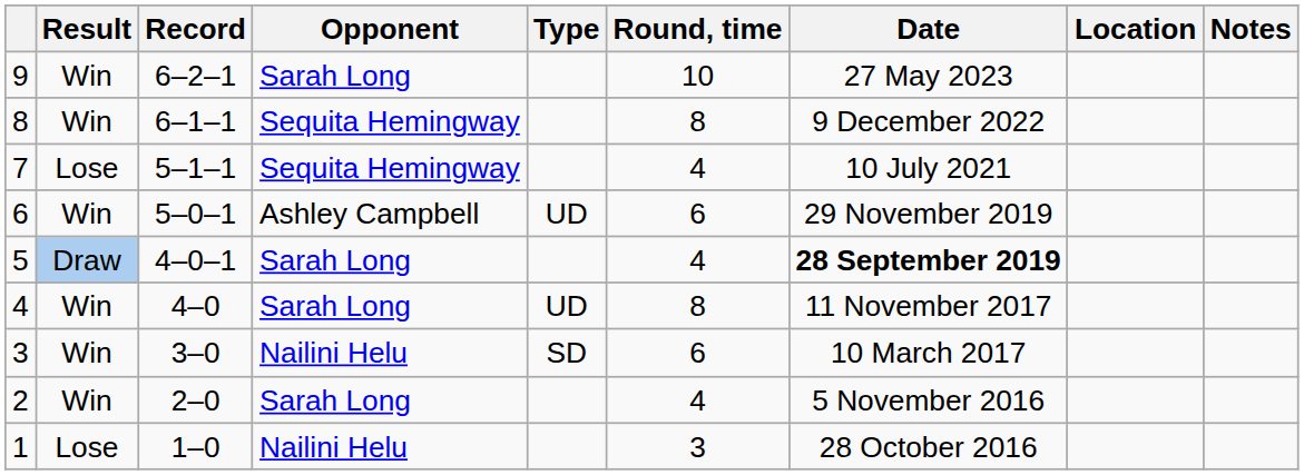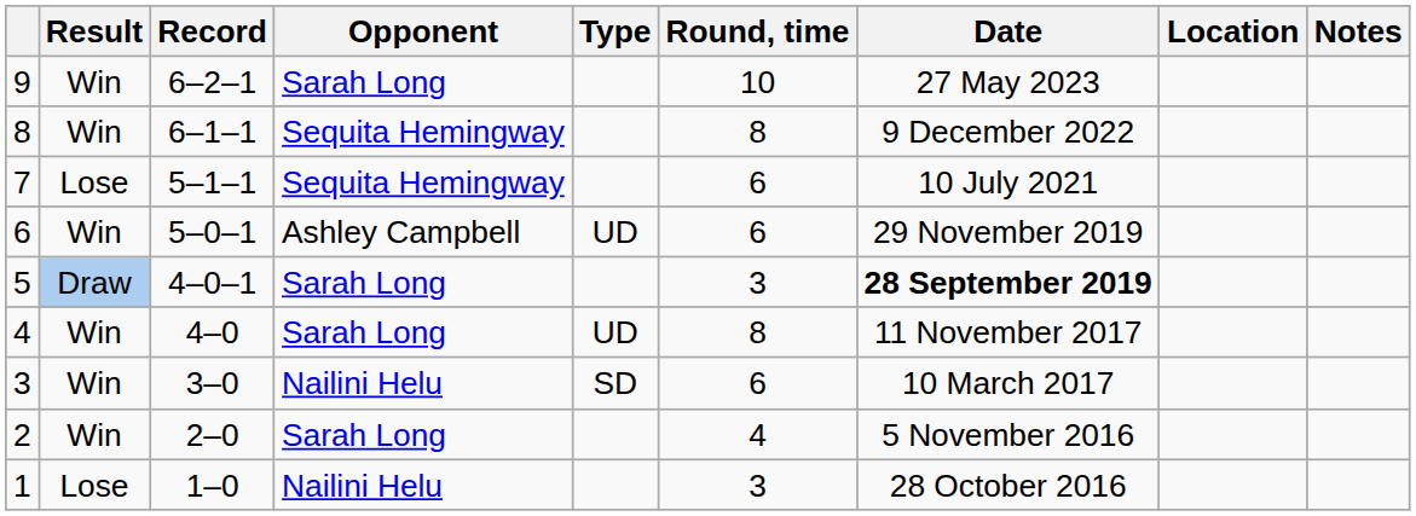 <table class="wikitable" style="text-align:center; font-size:95%">
 <tr>
 <th></th>
 <th>Result</th>
 <th>Record</th>
 <th>Opponent</th>
 <th>Type</th>
 <th>Round, time</th>
 <th>Date</th>
 <th>Location</th>
 <th>Notes</th>
 </tr>
 <tr>
 <td>9</td>
 <td>Win</td>
 <td>6–2–1</td>
 <td style="text-align:left;"> <a href='#'>Sarah Long</a></td>
 <td></td>
 <td>10</td>
 <td>27 May 2023</td>
 <td style="text-align:left;"> </td>
 <td style="text-align:left;"></td>
 </tr>
 <tr>
 <td>8</td>
 <td>Win</td>
 <td>6–1–1</td>
 <td style="text-align:left;"> <a href='#'>Sequita Hemingway</a></td>
 <td></td>
 <td>8</td>
 <td>9 December 2022</td>
 <td style="text-align:left;"> </td>
 <td style="text-align:left;"></td>
 </tr>
 <tr>
 <td>7</td>
 <td>Lose</td>
 <td>5–1–1</td>
 <td style="text-align:left;"> <a href='#'>Sequita Hemingway</a></td>
 <td></td>
-<td>4</td>
+<td>6</td>
 <td>10 July 2021</td>
 <td style="text-align:left;"> </td>
 <td style="text-align:left;"></td>
 </tr>
 <tr>
 <td>6</td>
 <td>Win</td>
 <td>5–0–1</td>
 <td style="text-align:left;"> Ashley Campbell</td>
 <td>UD</td>
 <td>6</td>
 <td>29 November 2019</td>
 <td style="text-align:left;"> </td>
 <td style="text-align:left;"></td>
 </tr>
 <tr>
 <td>5</td>
 <td style="background:#abcdef;">Draw</td>
 <td>4–0–1</td>
 <td style="text-align:left;"> <a href='#'>Sarah Long</a></td>
 <td></td>
-<td>4</td>
+<td>3</td>
 <td><strong>28 September 2019</strong></td>
 <td style="text-align:left;"> </td>
 <td style="text-align:left;"></td>
 </tr>
 <tr>
 <td>4</td>
 <td>Win</td>
 <td>4–0</td>
 <td style="text-align:left;"> <a href='#'>Sarah Long</a></td>
 <td>UD</td>
 <td>8</td>
 <td>11 November 2017</td>
 <td style="text-align:left;"> </td>
 <td style="text-align:left;"></td>
 </tr>
 <tr>
 <td>3</td>
 <td>Win</td>
 <td>3–0</td>
 <td style="text-align:left;"> <a href='#'>Nailini Helu</a></td>
 <td>SD</td>
 <td>6</td>
 <td>10 March 2017</td>
 <td style="text-align:left;"> </td>
 <td style="text-align:left;"></td>
 </tr>
 <tr>
 <td>2</td>
 <td>Win</td>
 <td>2–0</td>
 <td style="text-align:left;"> <a href='#'>Sarah Long</a></td>
 <td></td>
 <td>4</td>
 <td>5 November 2016</td>
 <td style="text-align:left;"> </td>
 <td style="text-align:left;"></td>
 </tr>
 <tr>
 <td>1</td>
 <td>Lose</td>
 <td>1–0</td>
 <td style="text-align:left;"> <a href='#'>Nailini Helu</a></td>
 <td></td>
 <td>3</td>
 <td>28 October 2016</td>
 <td style="text-align:left;"> </td>
 <td style="text-align:left;"></td>
 </tr>
 </table>
